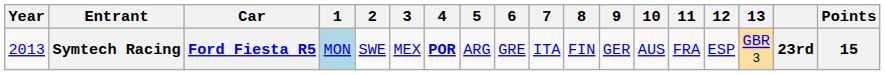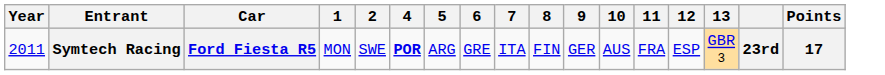 <table class="wikitable" border="1" style="text-align:center; font-size:85%;">
 <tr>
 <th>Year</th>
 <th>Entrant</th>
 <th>Car</th>
 <th>1</th>
 <th>2</th>
-<th>3</th>
 <th>4</th>
 <th>5</th>
 <th>6</th>
 <th>7</th>
 <th>8</th>
 <th>9</th>
 <th>10</th>
 <th>11</th>
 <th>12</th>
 <th>13</th>
 <th></th>
 <th>Points</th>
 </tr>
 <tr>
-<td><a href='#'>2013</a></td>
+<td><a href='#'>2011</a></td>
 <th nowrap>Symtech Racing</th>
 <th nowrap><a href='#'>Ford Fiesta R5</a></th>
-<td style="background: lightblue;"><a href='#'>MON</a></td>
+<td><a href='#'>MON</a></td>
 <td><a href='#'>SWE</a></td>
-<td><a href='#'>MEX</a></td>
 <td><strong><a href='#'>POR</a></strong></td>
 <td><a href='#'>ARG</a></td>
 <td><a href='#'>GRE</a></td>
 <td><a href='#'>ITA</a></td>
 <td><a href='#'>FIN</a></td>
 <td><a href='#'>GER</a></td>
 <td><a href='#'>AUS</a></td>
 <td><a href='#'>FRA</a><br><small></small></td>
 <td><a href='#'>ESP</a><br><small></small></td>
 <td style="background:#FFDF9F;"><a href='#'>GBR</a><br><small>3</small></td>
 <th>23rd</th>
-<th>15</th>
+<th>17</th>
 </tr>
 </table>
